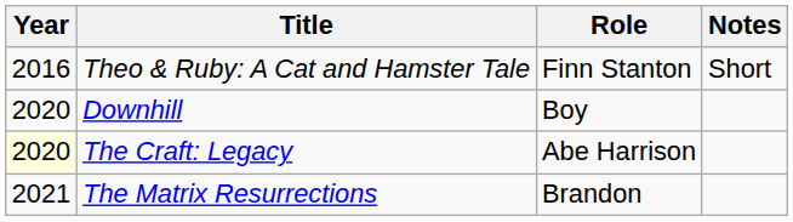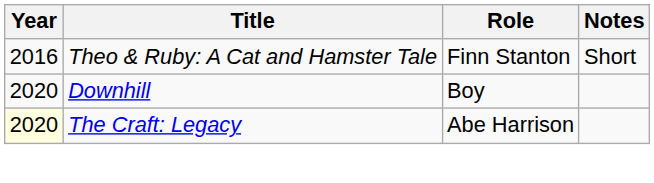 <table class="wikitable sortable">
 <tr>
 <th>Year</th>
 <th>Title</th>
 <th>Role</th>
 <th class="unsortable">Notes</th>
 </tr>
 <tr>
 <td>2016</td>
 <td><em>Theo & Ruby: A Cat and Hamster Tale</em></td>
 <td>Finn Stanton</td>
 <td>Short</td>
 </tr>
 <tr>
 <td>2020</td>
 <td><em><a href='#'>Downhill</a></em></td>
 <td>Boy</td>
 <td></td>
 </tr>
 <tr>
 <td style="background: lightyellow;">2020</td>
 <td><em><a href='#'>The Craft: Legacy</a></em></td>
 <td>Abe Harrison</td>
 <td></td>
 </tr>
-<tr>
-<td>2021</td>
-<td><em><a href='#'>The Matrix Resurrections</a></em></td>
-<td>Brandon</td>
-<td></td>
-</tr>
 </table>
